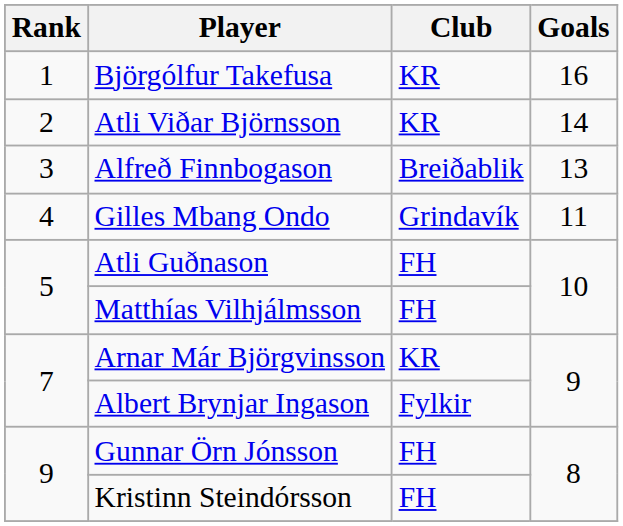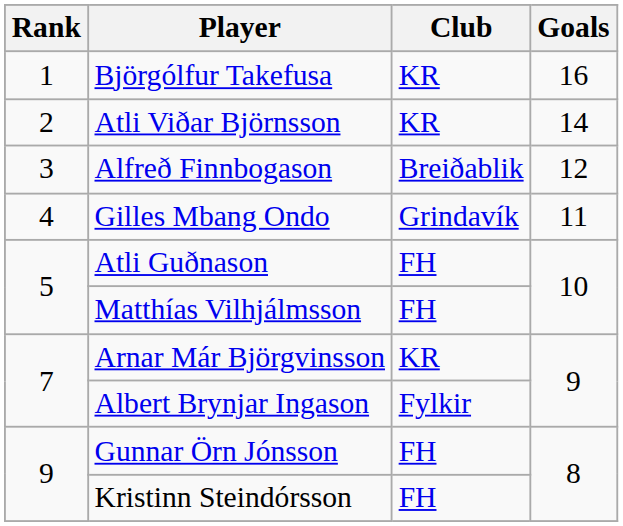 <table class="wikitable" style="text-align:center;">
 <tr>
 <th>Rank</th>
 <th>Player</th>
 <th>Club</th>
 <th>Goals</th>
 </tr>
 <tr>
 <td>1</td>
 <td align="left"> <a href='#'>Björgólfur Takefusa</a></td>
 <td align="left"><a href='#'>KR</a></td>
 <td>16</td>
 </tr>
 <tr>
 <td>2</td>
 <td align="left"> <a href='#'>Atli Viðar Björnsson</a></td>
 <td align="left"><a href='#'>KR</a></td>
 <td>14</td>
 </tr>
 <tr>
 <td>3</td>
 <td align="left"> <a href='#'>Alfreð Finnbogason</a></td>
 <td align="left"><a href='#'>Breiðablik</a></td>
-<td>13</td>
+<td>12</td>
 </tr>
 <tr>
 <td>4</td>
 <td align="left"> <a href='#'>Gilles Mbang Ondo</a></td>
 <td align="left"><a href='#'>Grindavík</a></td>
 <td>11</td>
 </tr>
 <tr>
 <td rowspan=2>5</td>
 <td align="left"> <a href='#'>Atli Guðnason</a></td>
 <td align="left"><a href='#'>FH</a></td>
 <td rowspan=2>10</td>
 </tr>
 <tr>
 <td align="left"> <a href='#'>Matthías Vilhjálmsson</a></td>
 <td align="left"><a href='#'>FH</a></td>
 </tr>
 <tr>
 <td rowspan=2>7</td>
 <td align="left"> <a href='#'>Arnar Már Björgvinsson</a></td>
 <td align="left"><a href='#'>KR</a></td>
 <td rowspan=2>9</td>
 </tr>
 <tr>
 <td align="left"> <a href='#'>Albert Brynjar Ingason</a></td>
 <td align="left"><a href='#'>Fylkir</a></td>
 </tr>
 <tr>
 <td rowspan=2>9</td>
 <td align="left"> <a href='#'>Gunnar Örn Jónsson</a></td>
 <td align="left"><a href='#'>FH</a></td>
 <td rowspan=2>8</td>
 </tr>
 <tr>
 <td align="left"> Kristinn Steindórsson</td>
 <td align="left"><a href='#'>FH</a></td>
 </tr>
 </table>
